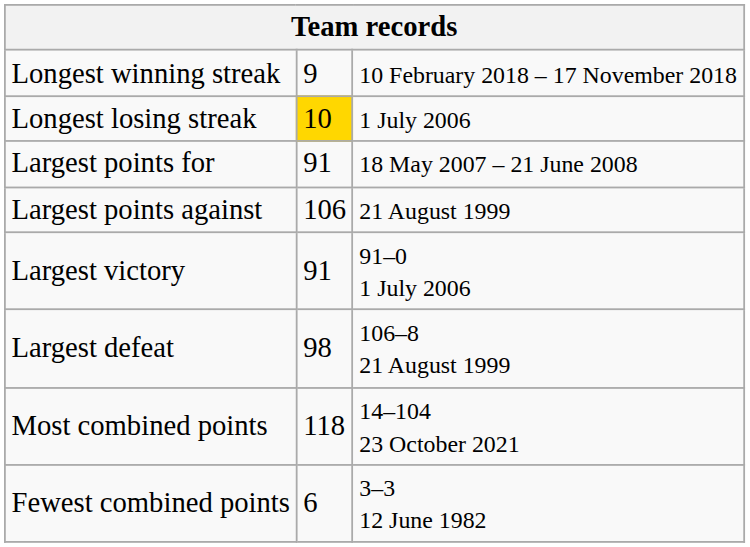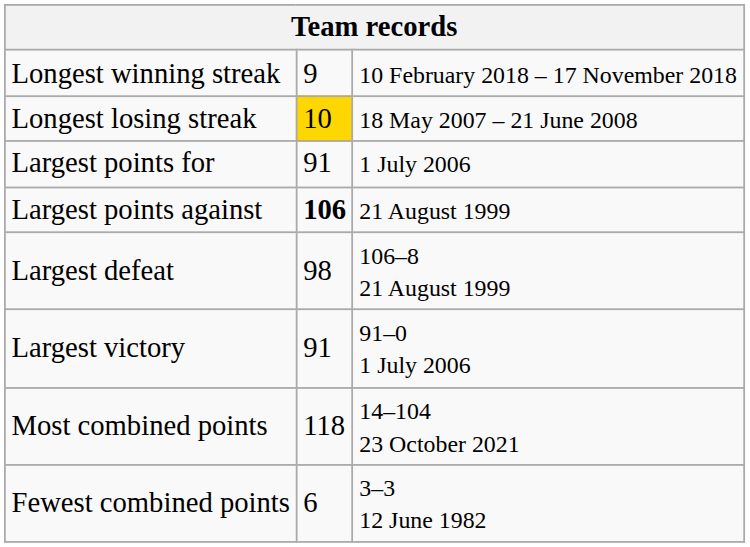 <table class="wikitable">
 <tr>
 <th colspan=3>Team records</th>
 </tr>
 <tr>
 <td>Longest winning streak</td>
 <td>9</td>
 <td><small>10 February 2018 – 17 November 2018</small></td>
 </tr>
 <tr>
 <td>Longest losing streak</td>
 <td style="background: gold;">10</td>
-<td><small> 1 July 2006</small></td>
+<td><small>18 May 2007 – 21 June 2008</small></td>
 </tr>
 <tr>
 <td>Largest points for</td>
 <td>91</td>
-<td><small>18 May 2007 – 21 June 2008</small></td>
+<td><small> 1 July 2006</small></td>
 </tr>
 <tr>
 <td>Largest points against</td>
-<td>106</td>
+<td><strong>106</strong></td>
 <td><small>  21 August 1999</small></td>
+</tr>
+<tr>
+<td>Largest defeat</td>
+<td>98</td>
+<td><small>  106–8  <br> 21 August 1999</small></td>
 </tr>
 <tr>
 <td>Largest victory</td>
 <td>91</td>
 <td><small>  91–0  <br> 1 July 2006</small></td>
-</tr>
-<tr>
-<td>Largest defeat</td>
-<td>98</td>
-<td><small>  106–8  <br> 21 August 1999</small></td>
 </tr>
 <tr>
 <td>Most combined points</td>
 <td>118</td>
 <td><small>  14–104  <br> 23 October 2021</small></td>
 </tr>
 <tr>
 <td>Fewest combined points</td>
 <td>6</td>
 <td><small>  3–3  <br> 12 June 1982</small></td>
 </tr>
 </table>
